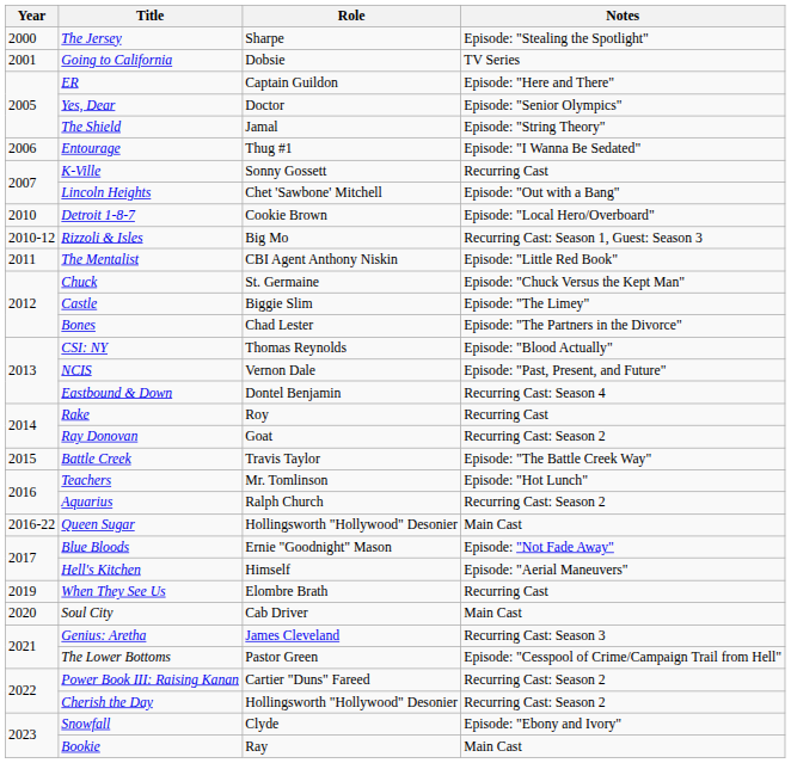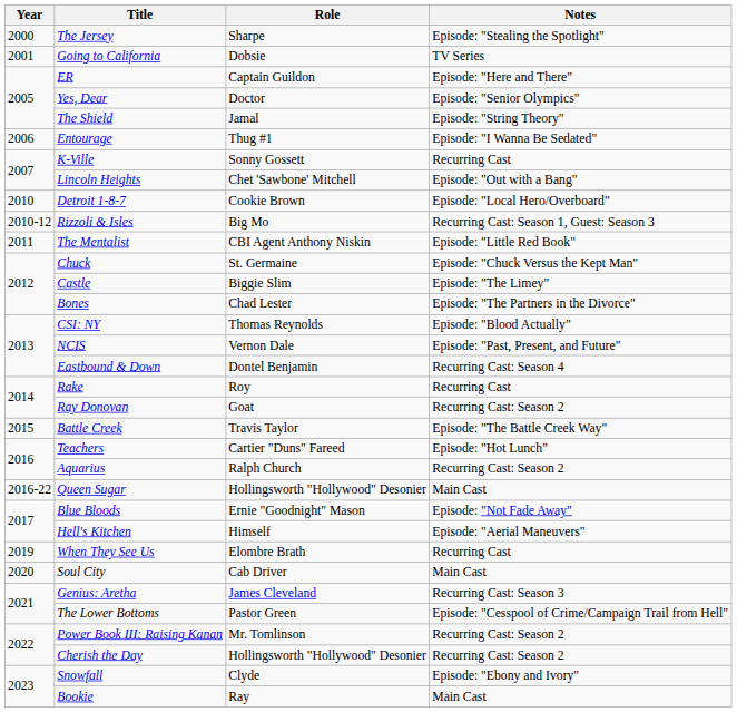 <table class="wikitable plainrowheaders sortable" style="margin-right: 0;">
 <tr>
 <th>Year</th>
 <th>Title</th>
 <th>Role</th>
 <th>Notes</th>
 </tr>
 <tr>
 <td>2000</td>
 <td><em><a href='#'>The Jersey</a></em></td>
 <td>Sharpe</td>
 <td>Episode: "Stealing the Spotlight"</td>
 </tr>
 <tr>
 <td>2001</td>
 <td><em><a href='#'>Going to California</a></em></td>
 <td>Dobsie</td>
 <td>TV Series</td>
 </tr>
 <tr>
 <td rowspan=3>2005</td>
 <td><em><a href='#'>ER</a></em></td>
 <td>Captain Guildon</td>
 <td>Episode: "Here and There"</td>
 </tr>
 <tr>
 <td><em><a href='#'>Yes, Dear</a></em></td>
 <td>Doctor</td>
 <td>Episode: "Senior Olympics"</td>
 </tr>
 <tr>
 <td><em><a href='#'>The Shield</a></em></td>
 <td>Jamal</td>
 <td>Episode: "String Theory"</td>
 </tr>
 <tr>
 <td>2006</td>
 <td><em><a href='#'>Entourage</a></em></td>
 <td>Thug #1</td>
 <td>Episode: "I Wanna Be Sedated"</td>
 </tr>
 <tr>
 <td rowspan=2>2007</td>
 <td><em><a href='#'>K-Ville</a></em></td>
 <td>Sonny Gossett</td>
 <td>Recurring Cast</td>
 </tr>
 <tr>
 <td><em><a href='#'>Lincoln Heights</a></em></td>
 <td>Chet 'Sawbone' Mitchell</td>
 <td>Episode: "Out with a Bang"</td>
 </tr>
 <tr>
 <td>2010</td>
 <td><em><a href='#'>Detroit 1-8-7</a></em></td>
 <td>Cookie Brown</td>
 <td>Episode: "Local Hero/Overboard"</td>
 </tr>
 <tr>
 <td>2010-12</td>
 <td><em><a href='#'>Rizzoli & Isles</a></em></td>
 <td>Big Mo</td>
 <td>Recurring Cast: Season 1, Guest: Season 3</td>
 </tr>
 <tr>
 <td>2011</td>
 <td><em><a href='#'>The Mentalist</a></em></td>
 <td>CBI Agent Anthony Niskin</td>
 <td>Episode: "Little Red Book"</td>
 </tr>
 <tr>
 <td rowspan=3>2012</td>
 <td><em><a href='#'>Chuck</a></em></td>
 <td>St. Germaine</td>
 <td>Episode: "Chuck Versus the Kept Man"</td>
 </tr>
 <tr>
 <td><em><a href='#'>Castle</a></em></td>
 <td>Biggie Slim</td>
 <td>Episode: "The Limey"</td>
 </tr>
 <tr>
 <td><em><a href='#'>Bones</a></em></td>
 <td>Chad Lester</td>
 <td>Episode: "The Partners in the Divorce"</td>
 </tr>
 <tr>
 <td rowspan=3>2013</td>
 <td><em><a href='#'>CSI: NY</a></em></td>
 <td>Thomas Reynolds</td>
 <td>Episode: "Blood Actually"</td>
 </tr>
 <tr>
 <td><em><a href='#'>NCIS</a></em></td>
 <td>Vernon Dale</td>
 <td>Episode: "Past, Present, and Future"</td>
 </tr>
 <tr>
 <td><em><a href='#'>Eastbound & Down</a></em></td>
 <td>Dontel Benjamin</td>
 <td>Recurring Cast: Season 4</td>
 </tr>
 <tr>
 <td rowspan=2>2014</td>
 <td><em><a href='#'>Rake</a></em></td>
 <td>Roy</td>
 <td>Recurring Cast</td>
 </tr>
 <tr>
 <td><em><a href='#'>Ray Donovan</a></em></td>
 <td>Goat</td>
 <td>Recurring Cast: Season 2</td>
 </tr>
 <tr>
 <td>2015</td>
 <td><em><a href='#'>Battle Creek</a></em></td>
 <td>Travis Taylor</td>
 <td>Episode: "The Battle Creek Way"</td>
 </tr>
 <tr>
 <td rowspan=2>2016</td>
 <td><em><a href='#'>Teachers</a></em></td>
-<td>Mr. Tomlinson</td>
+<td>Cartier "Duns" Fareed</td>
 <td>Episode: "Hot Lunch"</td>
 </tr>
 <tr>
 <td><em><a href='#'>Aquarius</a></em></td>
 <td>Ralph Church</td>
 <td>Recurring Cast: Season 2</td>
 </tr>
 <tr>
 <td>2016-22</td>
 <td><em><a href='#'>Queen Sugar</a></em></td>
 <td>Hollingsworth "Hollywood" Desonier</td>
 <td>Main Cast</td>
 </tr>
 <tr>
 <td rowspan=2>2017</td>
 <td><em><a href='#'>Blue Bloods</a></em></td>
 <td>Ernie "Goodnight" Mason</td>
 <td>Episode: <a href='#'>"Not Fade Away"</a></td>
 </tr>
 <tr>
 <td><em><a href='#'>Hell's Kitchen</a></em></td>
 <td>Himself</td>
 <td>Episode: "Aerial Maneuvers"</td>
 </tr>
 <tr>
 <td>2019</td>
 <td><em><a href='#'>When They See Us</a></em></td>
 <td>Elombre Brath</td>
 <td>Recurring Cast</td>
 </tr>
 <tr>
 <td>2020</td>
 <td><em>Soul City</em></td>
 <td>Cab Driver</td>
 <td>Main Cast</td>
 </tr>
 <tr>
 <td rowspan=2>2021</td>
 <td><em><a href='#'>Genius: Aretha</a></em></td>
 <td><a href='#'>James Cleveland</a></td>
 <td>Recurring Cast: Season 3</td>
 </tr>
 <tr>
 <td><em>The Lower Bottoms</em></td>
 <td>Pastor Green</td>
 <td>Episode: "Cesspool of Crime/Campaign Trail from Hell"</td>
 </tr>
 <tr>
 <td rowspan=2>2022</td>
 <td><em><a href='#'>Power Book III: Raising Kanan</a></em></td>
-<td>Cartier "Duns" Fareed</td>
+<td>Mr. Tomlinson</td>
 <td>Recurring Cast: Season 2</td>
 </tr>
 <tr>
 <td><em><a href='#'>Cherish the Day</a></em></td>
 <td>Hollingsworth "Hollywood" Desonier</td>
 <td>Recurring Cast: Season 2</td>
 </tr>
 <tr>
 <td rowspan=2>2023</td>
 <td><em><a href='#'>Snowfall</a></em></td>
 <td>Clyde</td>
 <td>Episode: "Ebony and Ivory"</td>
 </tr>
 <tr>
 <td><em><a href='#'>Bookie</a></em></td>
 <td>Ray</td>
 <td>Main Cast</td>
 </tr>
 </table>
